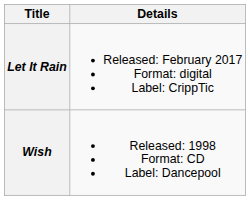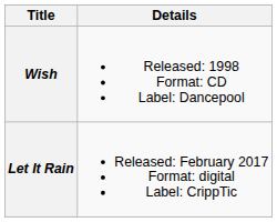 <table class="wikitable plainrowheaders" style="text-align:center;" border="1">
 <tr>
 <th>Title</th>
 <th>Details</th>
 </tr>
 <tr>
+<th scope="row"><em>Wish</em></th>
+<td><br><ul><li>Released: 1998</li><li>Format: CD</li><li>Label: Dancepool</li></ul></td>
+</tr>
+<tr>
 <th scope="row"><em>Let It Rain</em></th>
 <td><br><ul><li>Released: February 2017</li><li>Format: digital</li><li>Label: CrippTic</li></ul></td>
 </tr>
-<tr>
-<th scope="row"><em>Wish</em></th>
-<td><br><ul><li>Released: 1998</li><li>Format: CD</li><li>Label: Dancepool</li></ul></td>
-</tr>
 </table>
